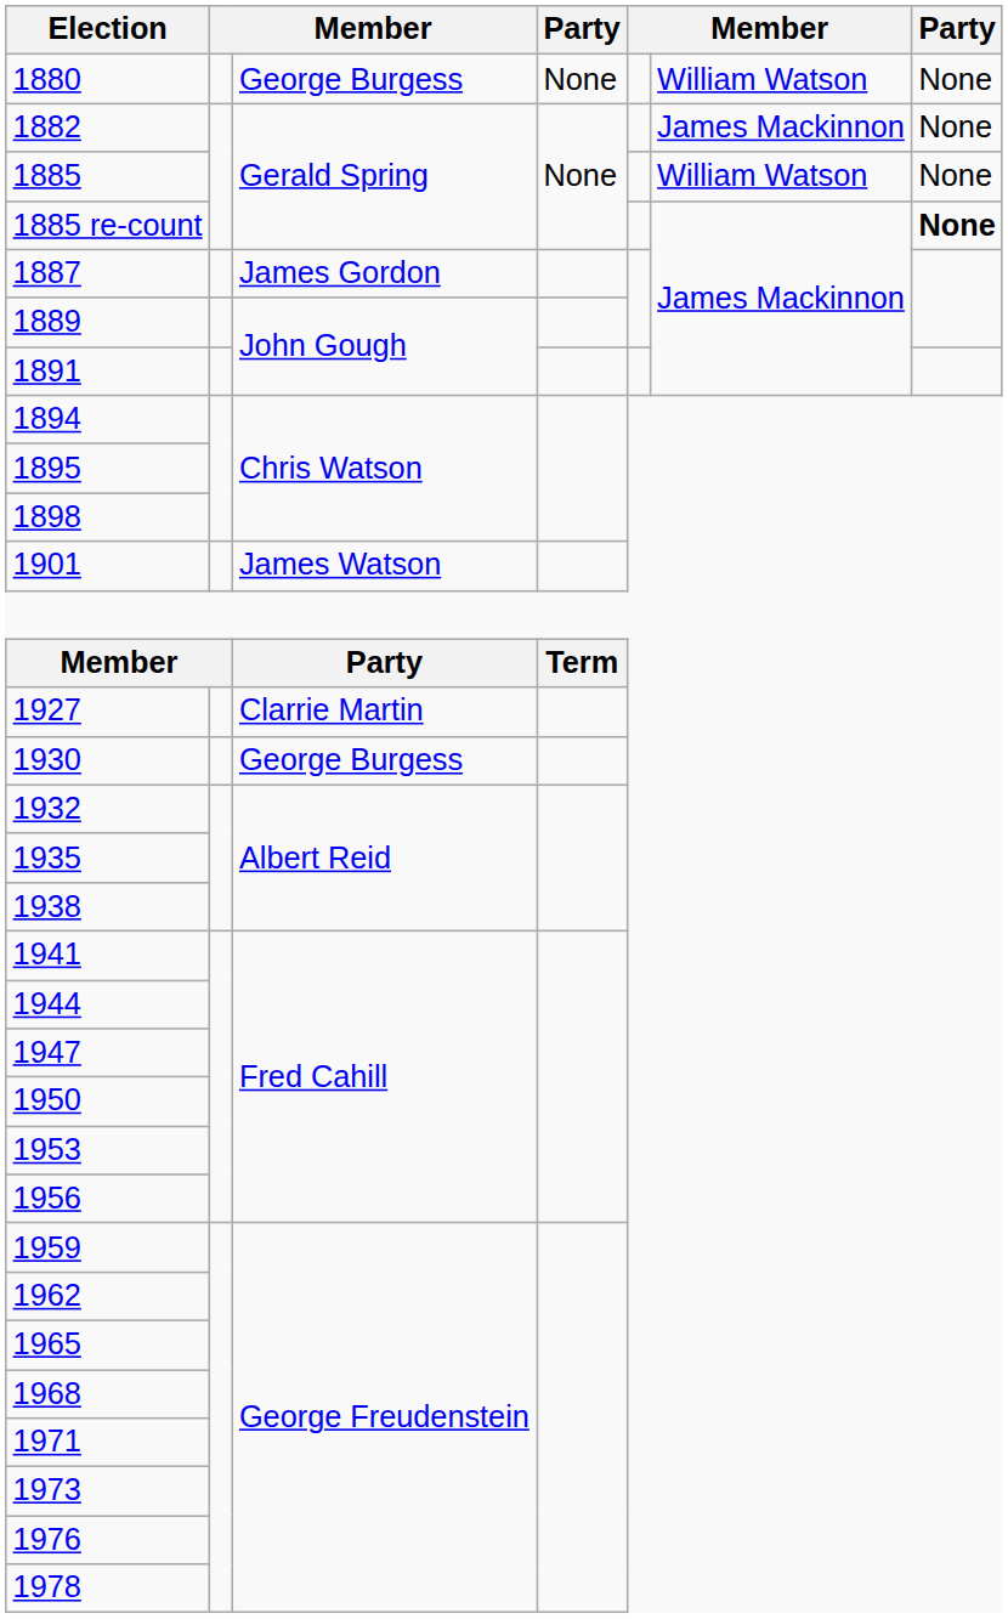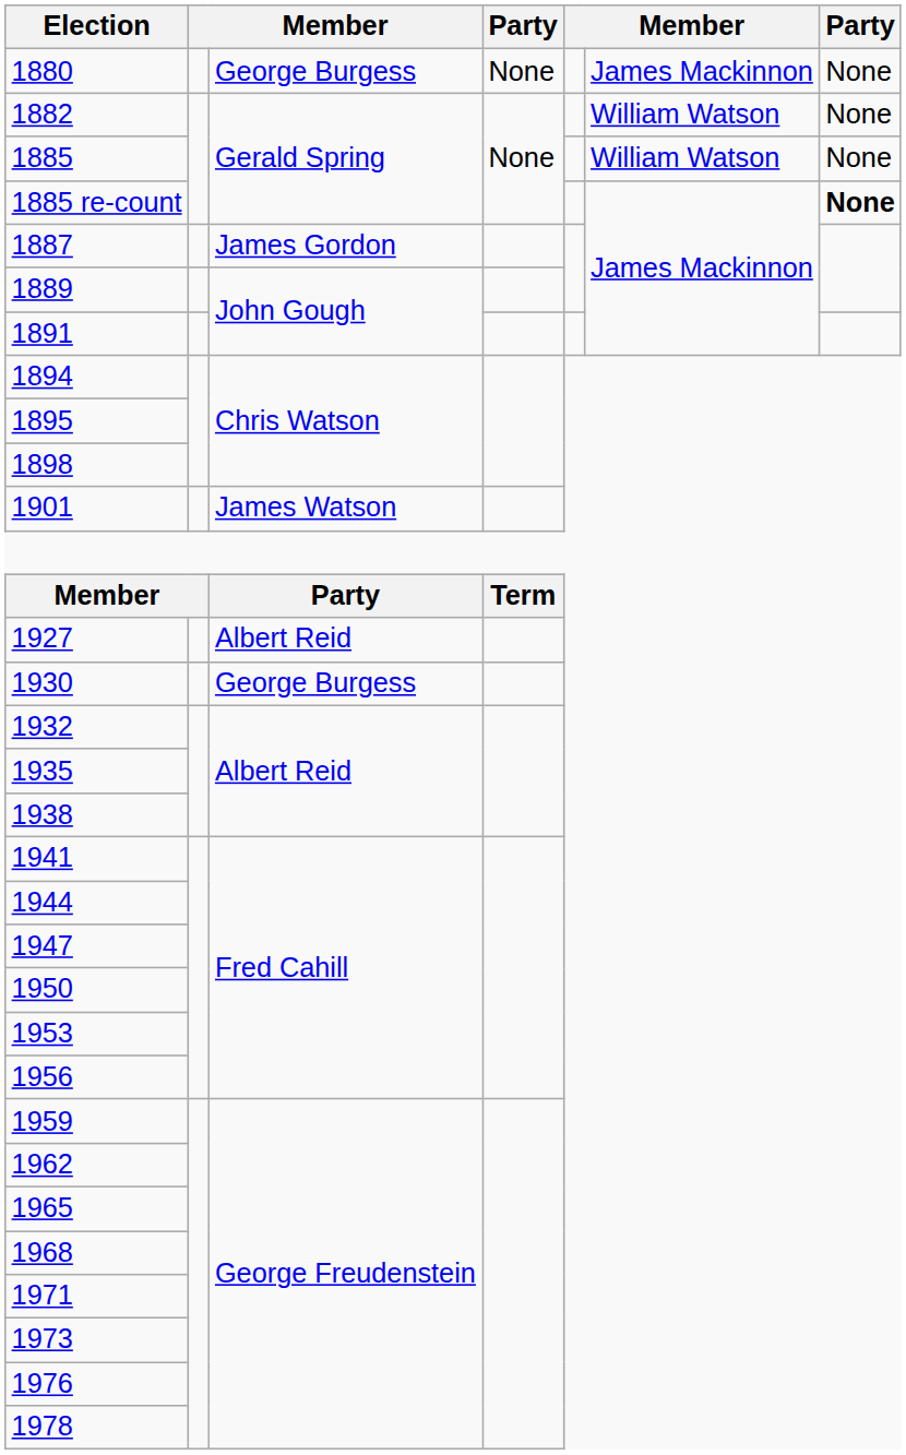 <table class="wikitable" style='border-style: none none none none;'>
 <tr>
 <th>Election</th>
 <th colspan="2">Member</th>
 <th>Party</th>
 <th colspan="2">Member</th>
 <th>Party</th>
 </tr>
 <tr style="background: #f9f9f9">
 <td><a href='#'>1880</a></td>
 <td> </td>
 <td><a href='#'>George Burgess</a></td>
 <td>None</td>
 <td> </td>
-<td><a href='#'>William Watson</a></td>
+<td><a href='#'>James Mackinnon</a></td>
 <td>None</td>
 </tr>
 <tr style="background: #f9f9f9">
 <td><a href='#'>1882</a></td>
 <td rowspan="3" > </td>
 <td rowspan="3"><a href='#'>Gerald Spring</a></td>
 <td rowspan="3">None</td>
 <td> </td>
-<td><a href='#'>James Mackinnon</a></td>
+<td><a href='#'>William Watson</a></td>
 <td>None</td>
 </tr>
 <tr style="background: #f9f9f9">
 <td><a href='#'>1885</a></td>
 <td> </td>
 <td><a href='#'>William Watson</a></td>
 <td>None</td>
 </tr>
 <tr style="background: #f9f9f9">
 <td><a href='#'>1885 re-count</a></td>
 <td> </td>
 <td rowspan="4"><a href='#'>James Mackinnon</a></td>
 <td><strong>None</strong></td>
 </tr>
 <tr style="background: #f9f9f9">
 <td><a href='#'>1887</a></td>
 <td> </td>
 <td><a href='#'>James Gordon</a></td>
 <td></td>
 <td rowspan="2" > </td>
 <td rowspan="2"></td>
 </tr>
 <tr style="background: #f9f9f9">
 <td><a href='#'>1889</a></td>
 <td> </td>
 <td rowspan="2"><a href='#'>John Gough</a></td>
 <td></td>
 </tr>
 <tr style="background: #f9f9f9">
 <td><a href='#'>1891</a></td>
 <td> </td>
 <td></td>
 <td> </td>
 <td></td>
 </tr>
 <tr style="background: #f9f9f9">
 <td><a href='#'>1894</a></td>
 <td rowspan="3" > </td>
 <td rowspan="3"><a href='#'>Chris Watson</a></td>
 <td rowspan="3"></td>
 </tr>
 <tr style="background: #f9f9f9">
 <td><a href='#'>1895</a></td>
 </tr>
 <tr style="background: #f9f9f9">
 <td><a href='#'>1898</a></td>
 </tr>
 <tr style="background: #f9f9f9">
 <td><a href='#'>1901</a></td>
 <td> </td>
 <td><a href='#'>James Watson</a></td>
 <td></td>
 </tr>
 <tr>
 <td colspan="4" style='border-style: none none none none;'> </td>
 </tr>
 <tr>
 <th colspan="2">Member</th>
 <th>Party</th>
 <th>Term</th>
 </tr>
 <tr style="background: #f9f9f9">
 <td><a href='#'>1927</a></td>
 <td> </td>
-<td><a href='#'>Clarrie Martin</a></td>
+<td><a href='#'>Albert Reid</a></td>
 <td></td>
 </tr>
 <tr style="background: #f9f9f9">
 <td><a href='#'>1930</a></td>
 <td> </td>
 <td><a href='#'>George Burgess</a></td>
 <td></td>
 </tr>
 <tr style="background: #f9f9f9">
 <td><a href='#'>1932</a></td>
 <td rowspan="3" > </td>
 <td rowspan="3"><a href='#'>Albert Reid</a></td>
 <td rowspan="3"></td>
 </tr>
 <tr style="background: #f9f9f9">
 <td><a href='#'>1935</a></td>
 </tr>
 <tr style="background: #f9f9f9">
 <td><a href='#'>1938</a></td>
 </tr>
 <tr style="background: #f9f9f9">
 <td><a href='#'>1941</a></td>
 <td rowspan="6" > </td>
 <td rowspan="6"><a href='#'>Fred Cahill</a></td>
 <td rowspan="6"></td>
 </tr>
 <tr style="background: #f9f9f9">
 <td><a href='#'>1944</a></td>
 </tr>
 <tr style="background: #f9f9f9">
 <td><a href='#'>1947</a></td>
 </tr>
 <tr style="background: #f9f9f9">
 <td><a href='#'>1950</a></td>
 </tr>
 <tr style="background: #f9f9f9">
 <td><a href='#'>1953</a></td>
 </tr>
 <tr style="background: #f9f9f9">
 <td><a href='#'>1956</a></td>
 </tr>
 <tr style="background: #f9f9f9">
 <td><a href='#'>1959</a></td>
 <td rowspan="8" > </td>
 <td rowspan="8"><a href='#'>George Freudenstein</a></td>
 <td rowspan="8"></td>
 </tr>
 <tr style="background: #f9f9f9">
 <td><a href='#'>1962</a></td>
 </tr>
 <tr style="background: #f9f9f9">
 <td><a href='#'>1965</a></td>
 </tr>
 <tr style="background: #f9f9f9">
 <td><a href='#'>1968</a></td>
 </tr>
 <tr style="background: #f9f9f9">
 <td><a href='#'>1971</a></td>
 </tr>
 <tr style="background: #f9f9f9">
 <td><a href='#'>1973</a></td>
 </tr>
 <tr style="background: #f9f9f9">
 <td><a href='#'>1976</a></td>
 </tr>
 <tr style="background: #f9f9f9">
 <td><a href='#'>1978</a></td>
 </tr>
 </table>
